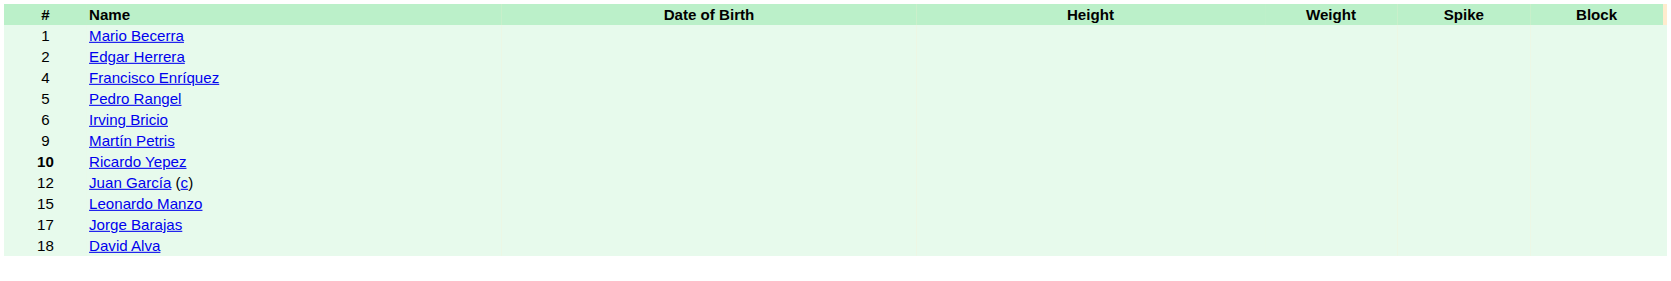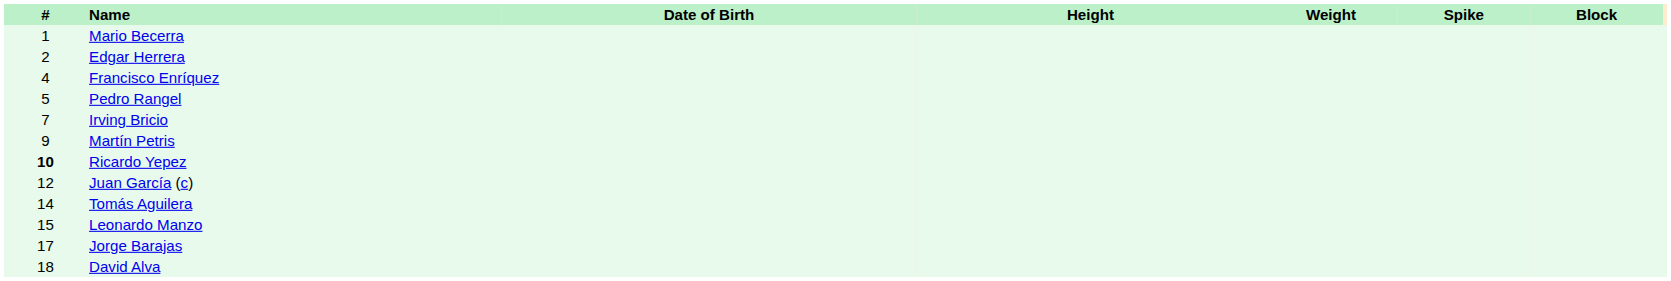 <table border=0 cellpadding=2 cellspacing=0  |- bgcolor=#FFECCE style="text-align:center; font-size:90%;" width=100%>
 <tr bgcolor=#BBF0C9>
 <th width=5%>#</th>
 <th width=25% align=left>Name</th>
 <th width=25%>Date of Birth</th>
 <th width=21%>Height</th>
 <th width=8%>Weight</th>
 <th width=8%>Spike</th>
 <th width=8%>Block</th>
 </tr>
 <tr bgcolor=#E7FAEC>
 <td>1</td>
 <td align=left><a href='#'>Mario Becerra</a></td>
 <td></td>
 <td></td>
 <td></td>
 <td></td>
 <td></td>
 <td></td>
 </tr>
 <tr bgcolor=#E7FAEC>
 <td>2</td>
 <td align=left><a href='#'>Edgar Herrera</a></td>
 <td></td>
 <td></td>
 <td></td>
 <td></td>
 <td></td>
 <td></td>
 </tr>
 <tr bgcolor=#E7FAEC>
 <td>4</td>
 <td align=left><a href='#'>Francisco Enríquez</a></td>
 <td></td>
 <td></td>
 <td></td>
 <td></td>
 <td></td>
 <td></td>
 </tr>
 <tr bgcolor=#E7FAEC>
 <td>5</td>
 <td align=left><a href='#'>Pedro Rangel</a></td>
 <td></td>
 <td></td>
 <td></td>
 <td></td>
 <td></td>
 <td></td>
 </tr>
 <tr bgcolor=#E7FAEC>
-<td>6</td>
+<td>7</td>
 <td align=left><a href='#'>Irving Bricio</a></td>
 <td></td>
 <td></td>
 <td></td>
 <td></td>
 <td></td>
 <td></td>
 </tr>
 <tr bgcolor=#E7FAEC>
 <td>9</td>
 <td align=left><a href='#'>Martín Petris</a></td>
 <td></td>
 <td></td>
 <td></td>
 <td></td>
 <td></td>
 <td></td>
 </tr>
 <tr bgcolor=#E7FAEC>
 <td><strong>10</strong></td>
 <td align=left><a href='#'>Ricardo Yepez</a></td>
 <td></td>
 <td></td>
 <td></td>
 <td></td>
 <td></td>
 <td></td>
 </tr>
 <tr bgcolor=#E7FAEC>
 <td>12</td>
 <td align=left><a href='#'>Juan García</a> (<a href='#'>c</a>)</td>
 <td></td>
 <td></td>
 <td></td>
 <td></td>
 <td></td>
 <td></td>
 </tr>
 <tr bgcolor=#E7FAEC>
+<td>14</td>
+<td align=left><a href='#'>Tomás Aguilera</a></td>
+<td></td>
+<td></td>
+<td></td>
+<td></td>
+<td></td>
+<td></td>
+</tr>
+<tr bgcolor=#E7FAEC>
 <td>15</td>
 <td align=left><a href='#'>Leonardo Manzo</a></td>
 <td></td>
 <td></td>
 <td></td>
 <td></td>
 <td></td>
 <td></td>
 </tr>
 <tr bgcolor=#E7FAEC>
 <td>17</td>
 <td align=left><a href='#'>Jorge Barajas</a></td>
 <td></td>
 <td></td>
 <td></td>
 <td></td>
 <td></td>
 <td></td>
 </tr>
 <tr bgcolor=#E7FAEC>
 <td>18</td>
 <td align=left><a href='#'>David Alva</a></td>
 <td></td>
 <td></td>
 <td></td>
 <td></td>
 <td></td>
 <td></td>
 </tr>
 </table>
